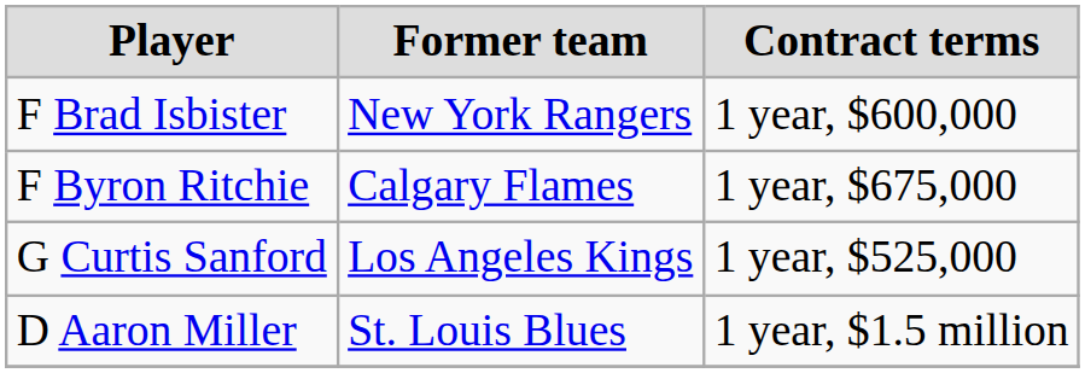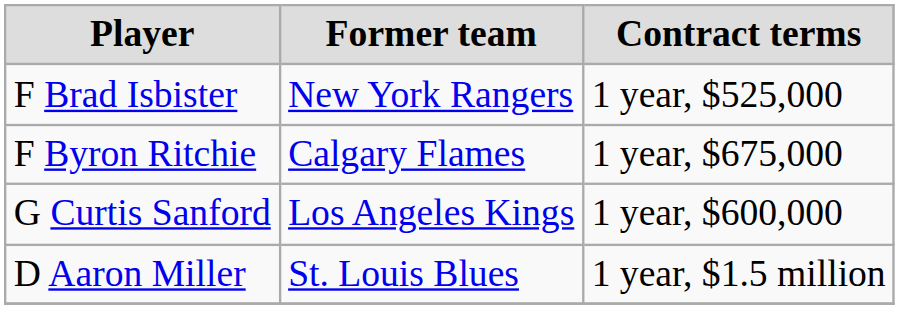 <table class="wikitable">
 <tr align="center"  bgcolor="#dddddd">
 <td><strong>Player</strong></td>
 <td><strong>Former team</strong></td>
 <td><strong>Contract terms</strong></td>
 </tr>
 <tr>
 <td>F <a href='#'>Brad Isbister</a></td>
 <td><a href='#'>New York Rangers</a></td>
-<td>1 year, $600,000</td>
+<td>1 year, $525,000</td>
 </tr>
 <tr>
 <td>F <a href='#'>Byron Ritchie</a></td>
 <td><a href='#'>Calgary Flames</a></td>
 <td>1 year, $675,000</td>
 </tr>
 <tr>
 <td>G <a href='#'>Curtis Sanford</a></td>
 <td><a href='#'>Los Angeles Kings</a></td>
-<td>1 year, $525,000</td>
+<td>1 year, $600,000</td>
 </tr>
 <tr>
 <td>D <a href='#'>Aaron Miller</a></td>
 <td><a href='#'>St. Louis Blues</a></td>
 <td>1 year, $1.5 million</td>
 </tr>
 <tr>
 </tr>
 </table>
